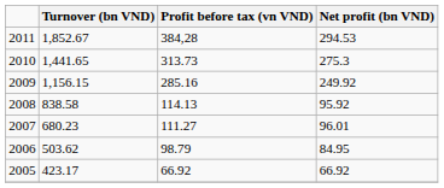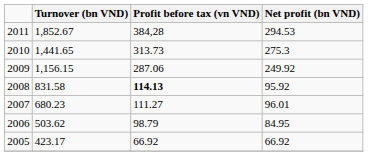 <table class="wikitable sortable" style="font-size:95%; margin:auto;">
 <tr>
 <td></td>
 <th>Turnover (bn VND)</th>
 <th>Profit before tax (vn VND)</th>
 <th>Net profit (bn VND)</th>
 </tr>
 <tr>
 <td>2011</td>
 <td>1,852.67</td>
 <td>384,28</td>
 <td>294.53</td>
 </tr>
 <tr>
 <td>2010</td>
 <td>1,441.65</td>
 <td>313.73</td>
 <td>275.3</td>
 </tr>
 <tr>
 <td>2009</td>
 <td>1,156.15</td>
-<td>285.16</td>
+<td>287.06</td>
 <td>249.92</td>
 </tr>
 <tr>
 <td>2008</td>
-<td>838.58</td>
-<td>114.13</td>
+<td>831.58</td>
+<td><strong>114.13</strong></td>
 <td>95.92</td>
 </tr>
 <tr>
 <td>2007</td>
 <td>680.23</td>
 <td>111.27</td>
 <td>96.01</td>
 </tr>
 <tr>
 <td>2006</td>
 <td>503.62</td>
 <td>98.79</td>
 <td>84.95</td>
 </tr>
 <tr>
 <td>2005</td>
 <td>423.17</td>
 <td>66.92</td>
 <td>66.92</td>
 </tr>
 <tr>
 </tr>
 </table>
